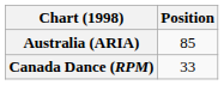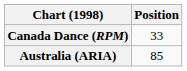 <table class="wikitable plainrowheaders" style="text-align:center">
 <tr>
 <th>Chart (1998)</th>
 <th>Position</th>
 </tr>
 <tr>
+<th scope="row">Canada Dance (<em>RPM</em>)</th>
+<td>33</td>
+</tr>
+<tr>
 <th scope="row">Australia (ARIA)</th>
 <td>85</td>
 </tr>
-<tr>
-<th scope="row">Canada Dance (<em>RPM</em>)</th>
-<td>33</td>
-</tr>
 </table>
